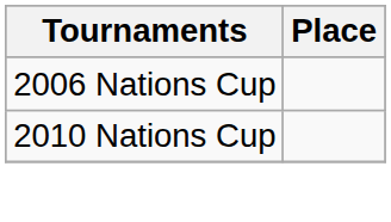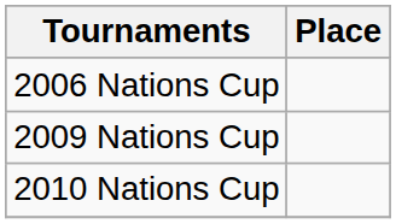 <table class="wikitable collapsible">
 <tr>
 <th>Tournaments</th>
 <th>Place</th>
 </tr>
 <tr>
 <td>2006 Nations Cup </td>
 <td></td>
 </tr>
 <tr>
+<td>2009 Nations Cup </td>
+<td></td>
+</tr>
+<tr>
 <td>2010 Nations Cup </td>
 <td></td>
 </tr>
 <tr>
 </tr>
 </table>
